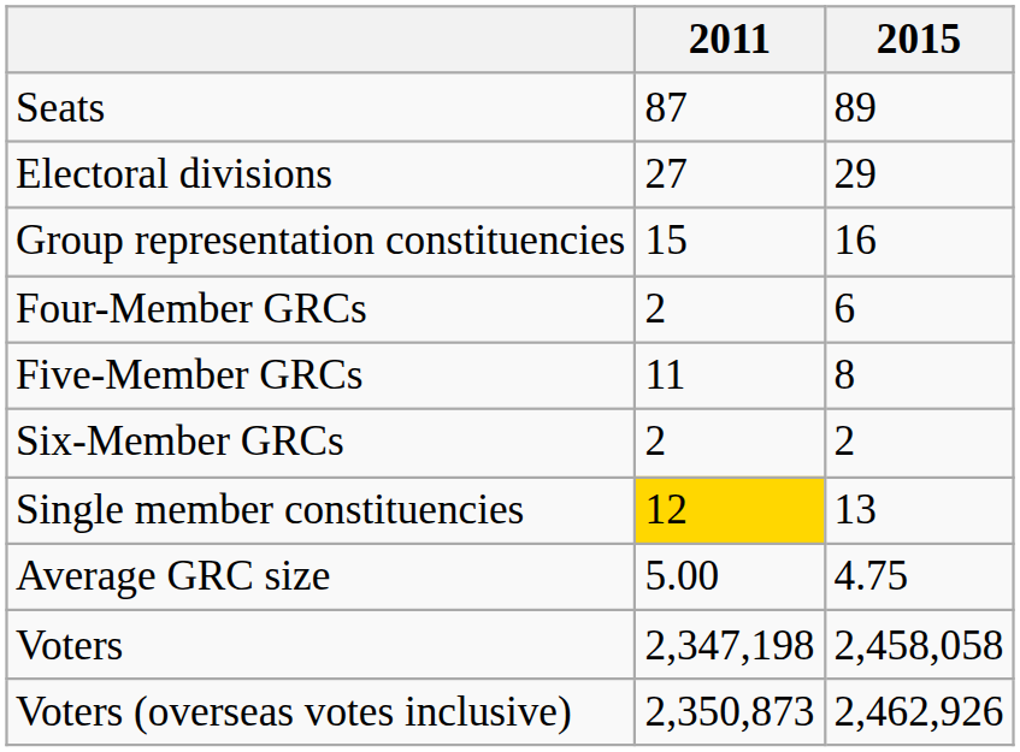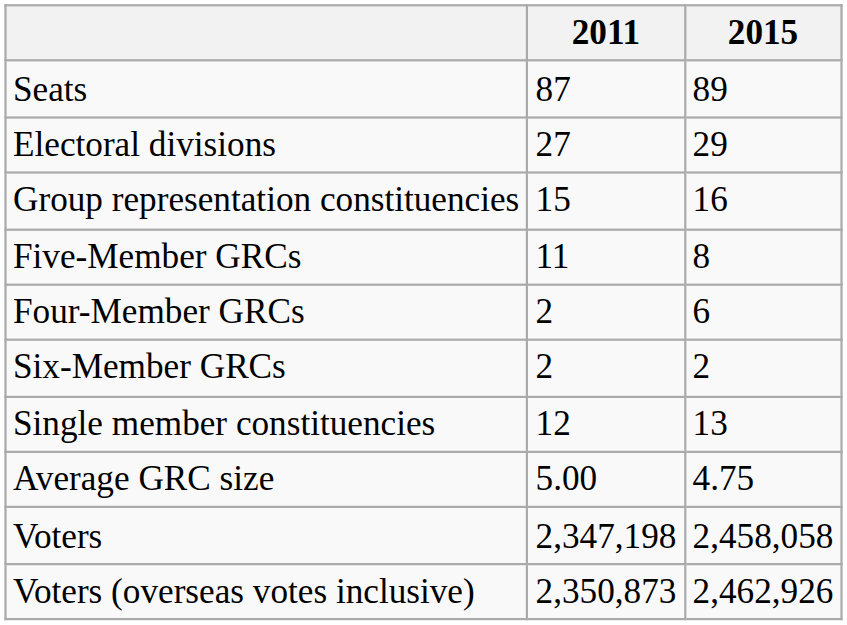 <table class="wikitable" style="float:right;">
 <tr>
 <th></th>
 <th style="width:50px;">2011</th>
 <th style="width:50px;">2015</th>
 </tr>
 <tr>
 <td>Seats</td>
 <td><div>87</div></td>
 <td><div>89</div></td>
 </tr>
 <tr>
 <td>Electoral divisions</td>
 <td><div>27</div></td>
 <td><div>29</div></td>
 </tr>
 <tr>
 <td>Group representation constituencies</td>
 <td><div>15</div></td>
 <td><div>16</div></td>
 </tr>
 <tr>
+<td>Five-Member GRCs</td>
+<td>11</td>
+<td>8</td>
+</tr>
+<tr>
 <td>Four-Member GRCs</td>
 <td>2</td>
 <td>6</td>
-</tr>
-<tr>
-<td>Five-Member GRCs</td>
-<td>11</td>
-<td>8</td>
 </tr>
 <tr>
 <td>Six-Member GRCs</td>
 <td>2</td>
 <td>2</td>
 </tr>
 <tr>
 <td>Single member constituencies</td>
-<td style="background: gold;"><div>12</div></td>
+<td><div>12</div></td>
 <td><div>13</div></td>
 </tr>
 <tr>
 <td>Average GRC size</td>
 <td>5.00</td>
 <td>4.75</td>
 </tr>
 <tr>
 <td>Voters</td>
 <td><div>2,347,198</div></td>
 <td><div>2,458,058</div></td>
 </tr>
 <tr>
 <td>Voters (overseas votes inclusive)</td>
 <td><div> 2,350,873</div></td>
 <td><div>2,462,926</div></td>
 </tr>
 </table>
